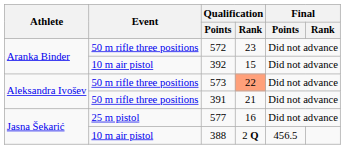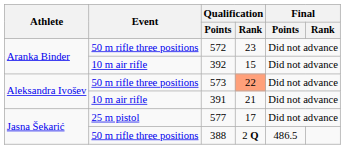 <table class="wikitable" style="font-size:90%">
 <tr>
 <th rowspan=2>Athlete</th>
 <th rowspan=2>Event</th>
 <th colspan=2>Qualification</th>
 <th colspan=2>Final</th>
 </tr>
 <tr style="font-size:95%">
 <th>Points</th>
 <th>Rank</th>
 <th>Points</th>
 <th>Rank</th>
 </tr>
 <tr align=center>
 <td align=left rowspan=2><a href='#'>Aranka Binder</a></td>
 <td align=left><a href='#'>50 m rifle three positions</a></td>
 <td>572</td>
 <td>23</td>
 <td colspan=2>Did not advance</td>
 </tr>
 <tr align=center>
-<td align=left><a href='#'>10 m air pistol</a></td>
+<td align=left><a href='#'>10 m air rifle</a></td>
 <td>392</td>
 <td>15</td>
 <td colspan=2>Did not advance</td>
 </tr>
 <tr align=center>
 <td align=left rowspan=2><a href='#'>Aleksandra Ivošev</a></td>
 <td align=left><a href='#'>50 m rifle three positions</a></td>
 <td>573</td>
 <td style="background: lightsalmon;">22</td>
 <td colspan=2>Did not advance</td>
 </tr>
 <tr align=center>
-<td align=left><a href='#'>50 m rifle three positions</a></td>
+<td align=left><a href='#'>10 m air rifle</a></td>
 <td>391</td>
 <td>21</td>
 <td colspan=2>Did not advance</td>
 </tr>
 <tr align=center>
 <td align=left rowspan=2><a href='#'>Jasna Šekarić</a></td>
 <td align=left><a href='#'>25 m pistol</a></td>
 <td>577</td>
-<td>16</td>
+<td>17</td>
 <td colspan=2>Did not advance</td>
 </tr>
 <tr align=center>
-<td align=left><a href='#'>10 m air pistol</a></td>
+<td align=left><a href='#'>50 m rifle three positions</a></td>
 <td>388</td>
 <td>2 <strong>Q</strong></td>
-<td>456.5</td>
+<td>486.5</td>
 <td></td>
 </tr>
 </table>
